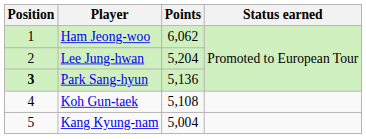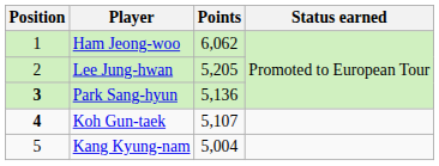 <table class="wikitable">
 <tr>
 <th>Position</th>
 <th>Player</th>
 <th>Points</th>
 <th>Status earned</th>
 </tr>
 <tr style="background:#D0F0C0;">
 <td align=center>1</td>
 <td> <a href='#'>Ham Jeong-woo</a></td>
 <td align=center>6,062</td>
 <td rowspan=3>Promoted to European Tour</td>
 </tr>
 <tr style="background:#D0F0C0;">
 <td align=center>2</td>
 <td> <a href='#'>Lee Jung-hwan</a></td>
-<td align=center>5,204</td>
+<td align=center>5,205</td>
 </tr>
 <tr style="background:#D0F0C0;">
 <td align=center><strong>3</strong></td>
 <td> <a href='#'>Park Sang-hyun</a></td>
 <td align=center>5,136</td>
 </tr>
 <tr>
-<td align=center>4</td>
+<td align=center><strong>4</strong></td>
 <td> <a href='#'>Koh Gun-taek</a></td>
-<td align=center>5,108</td>
+<td align=center>5,107</td>
 <td></td>
 </tr>
 <tr>
 <td align=center>5</td>
 <td> <a href='#'>Kang Kyung-nam</a></td>
 <td align=center>5,004</td>
 <td></td>
 </tr>
 </table>
